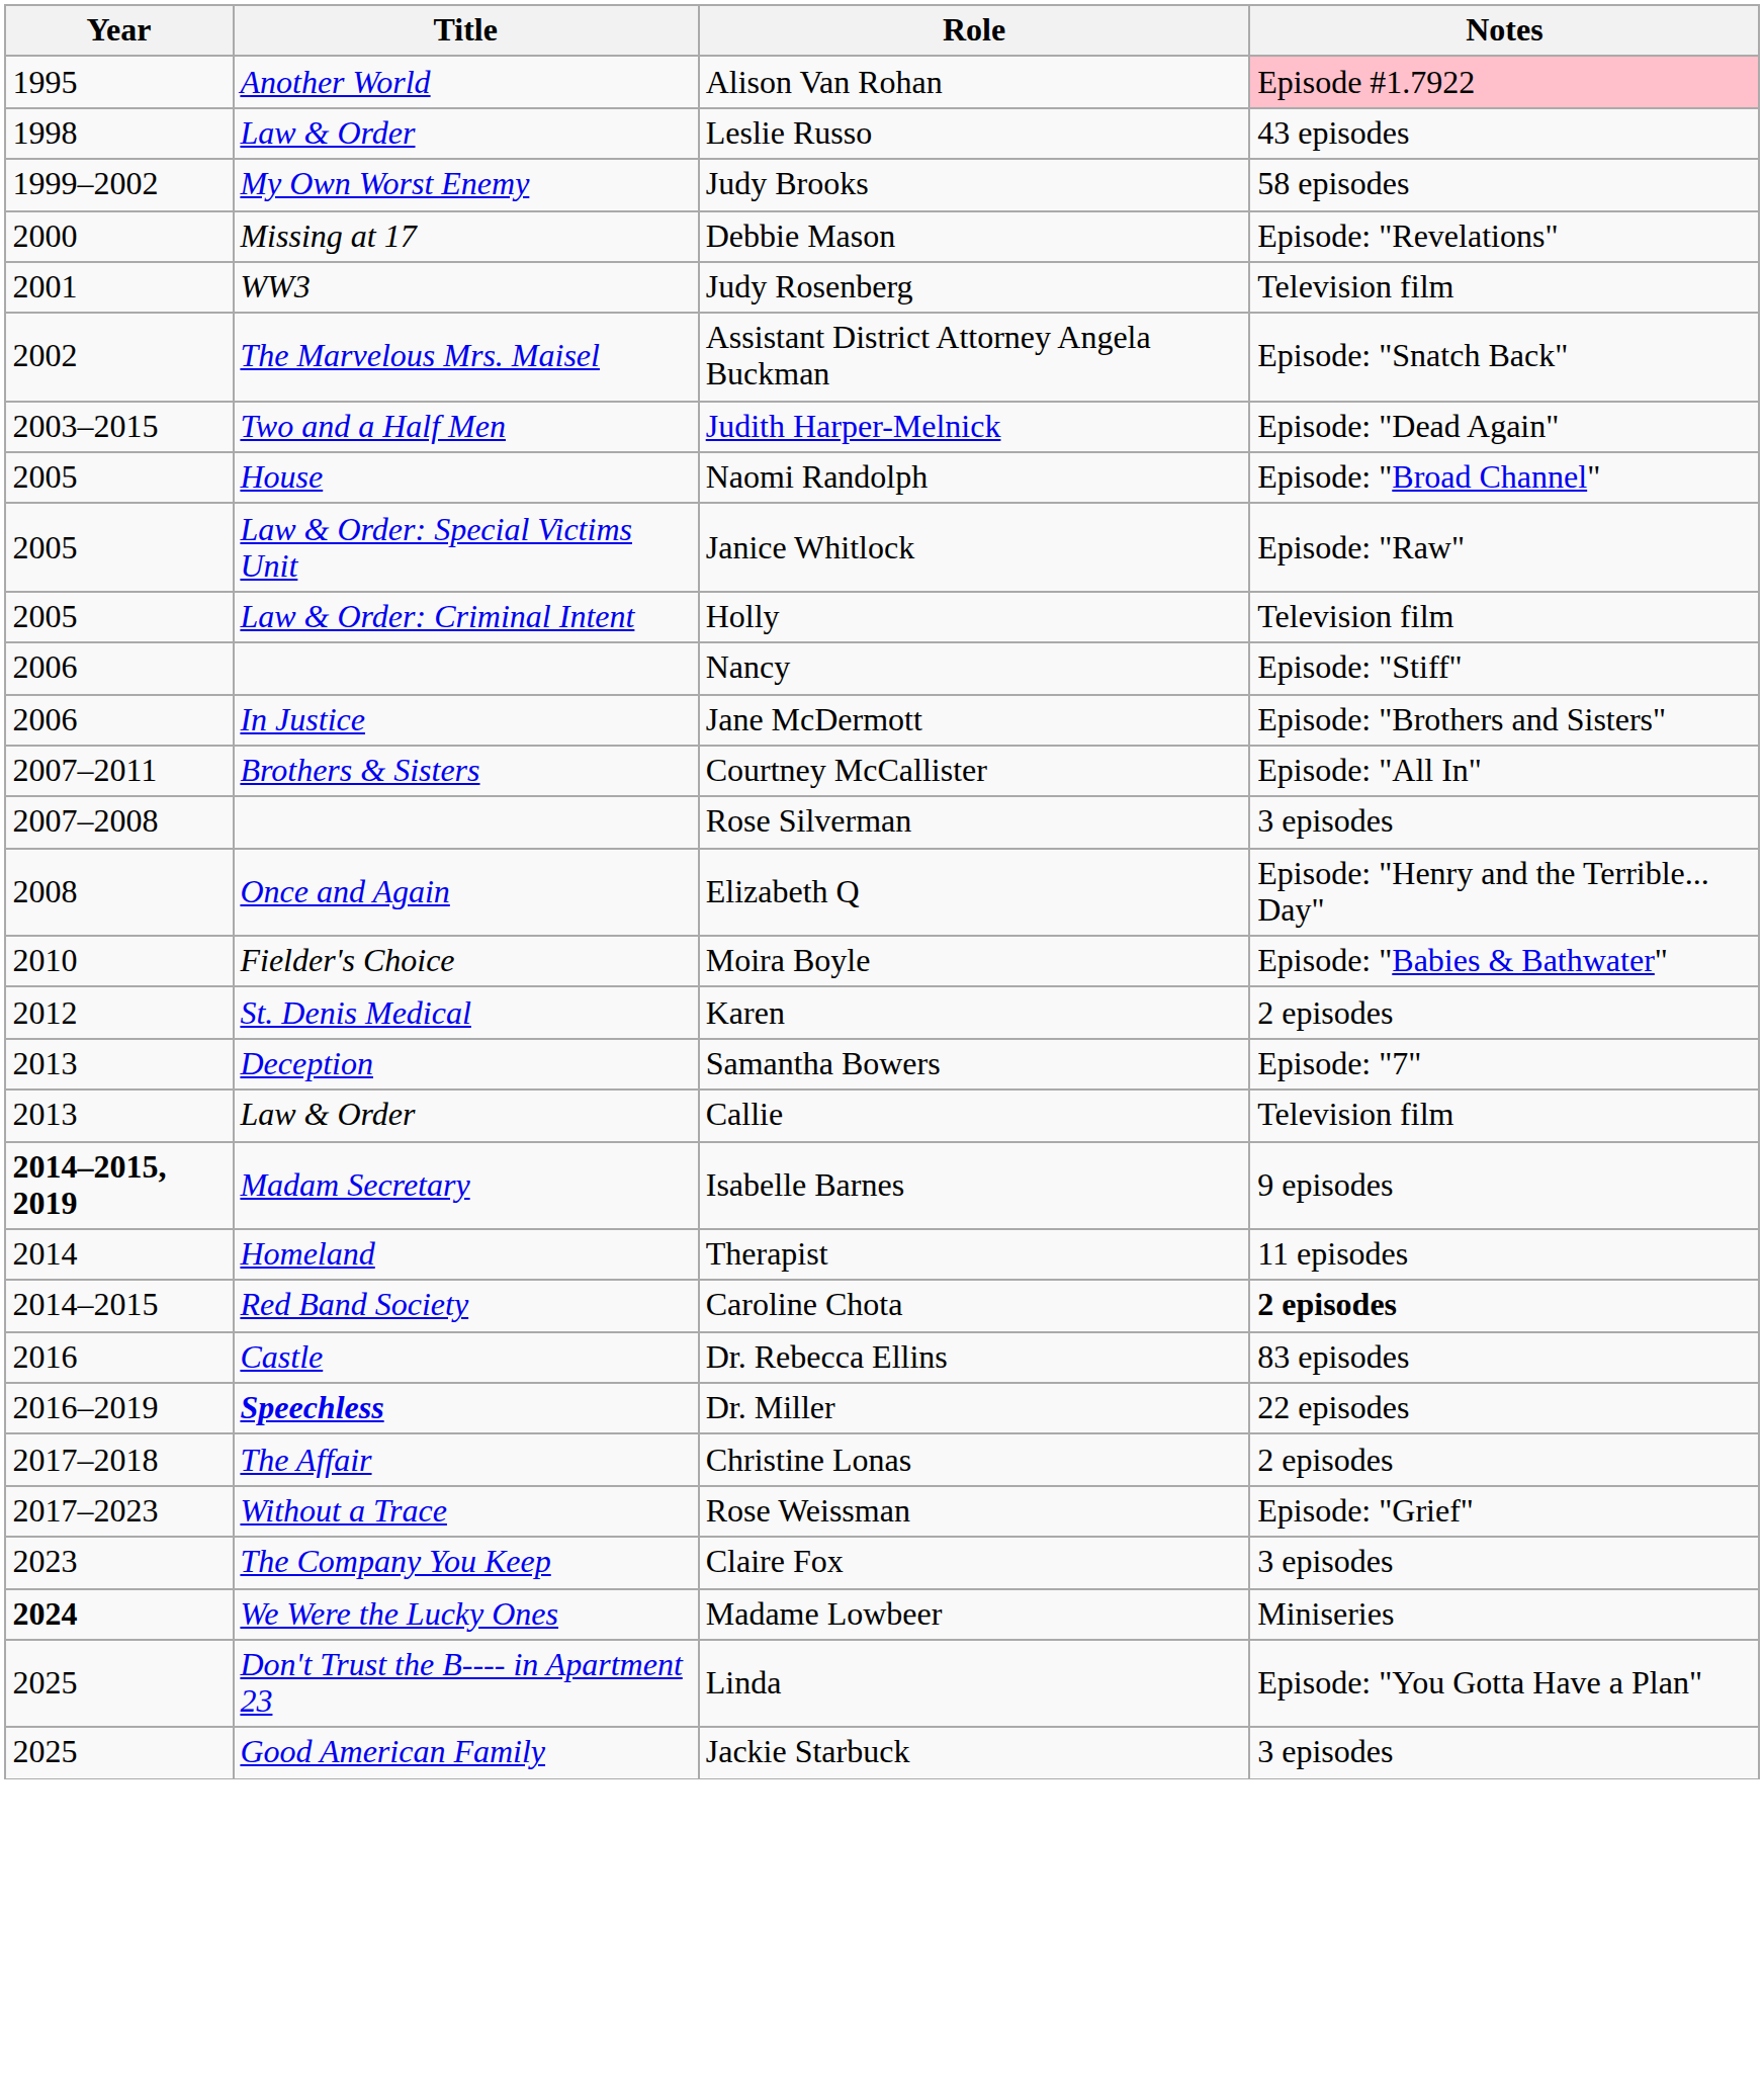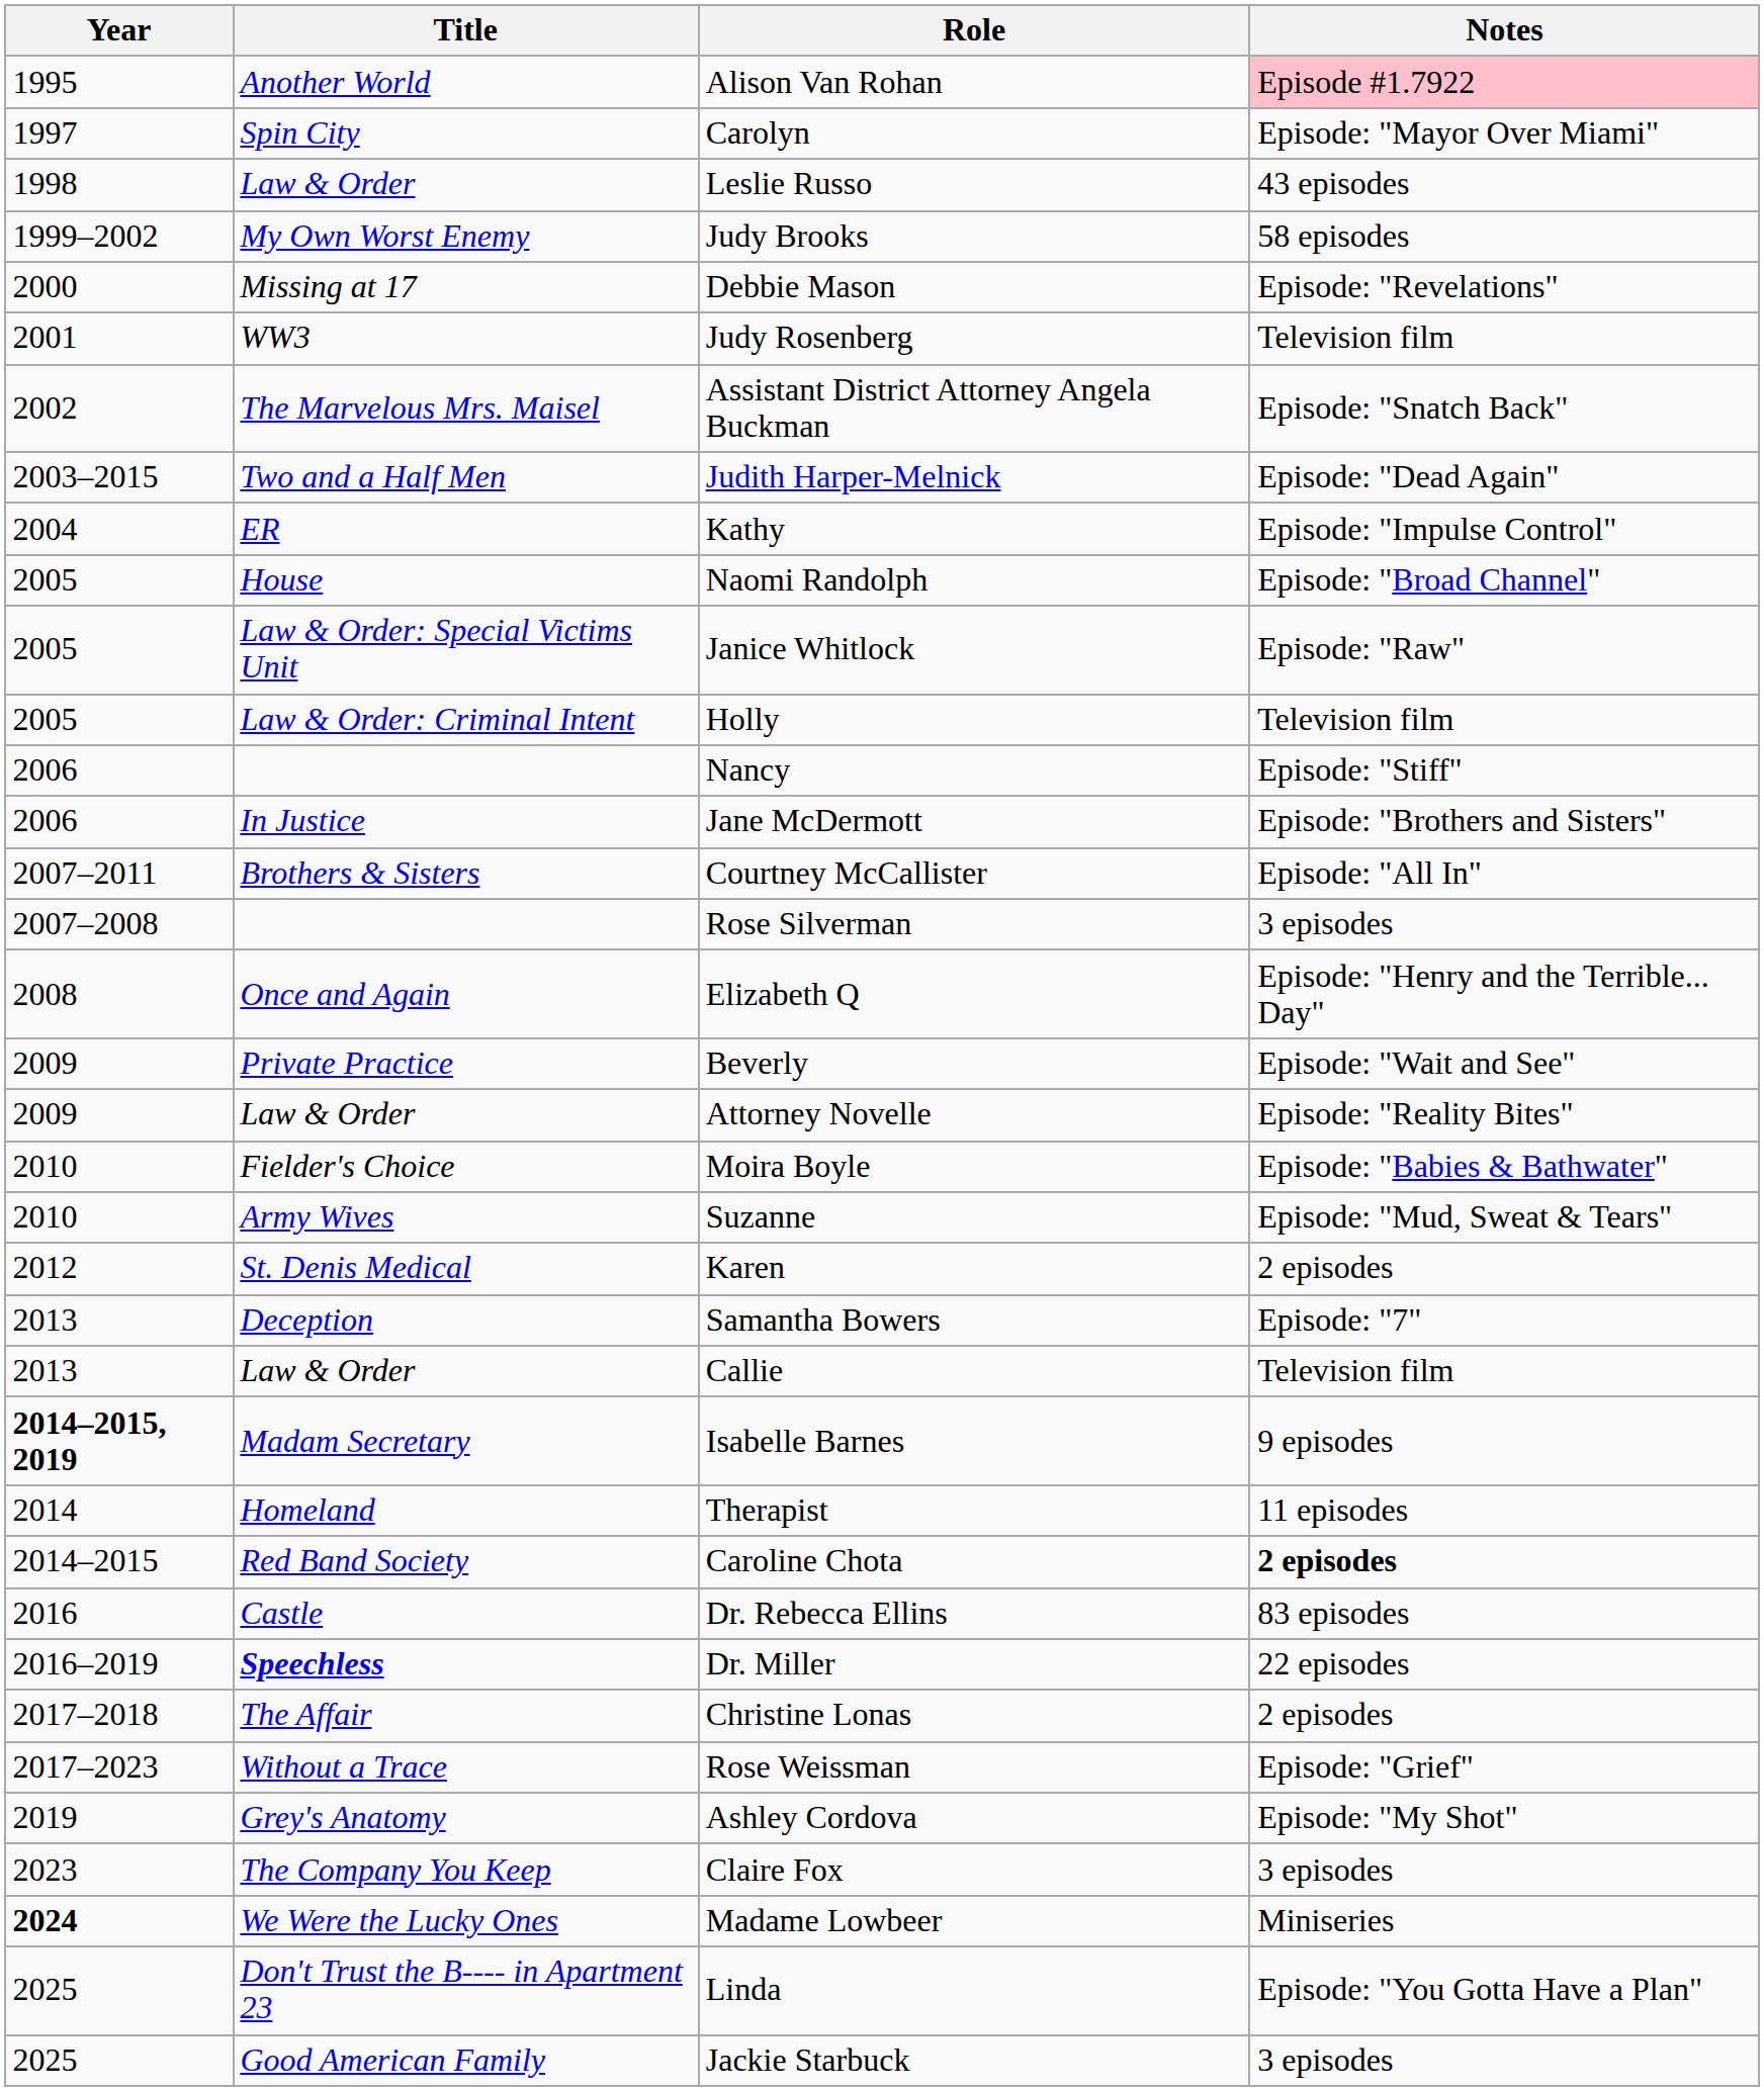 <table class="wikitable sortable">
 <tr>
 <th>Year</th>
 <th>Title</th>
 <th>Role</th>
 <th class="unsortable">Notes</th>
 </tr>
 <tr>
 <td>1995</td>
 <td><em><a href='#'>Another World</a></em></td>
 <td>Alison Van Rohan</td>
 <td style="background: pink;">Episode #1.7922</td>
+</tr>
+<tr>
+<td>1997</td>
+<td><em><a href='#'>Spin City</a></em></td>
+<td>Carolyn</td>
+<td>Episode: "Mayor Over Miami"</td>
 </tr>
 <tr>
 <td>1998</td>
 <td><em><a href='#'>Law & Order</a></em></td>
 <td>Leslie Russo</td>
 <td>43 episodes</td>
 </tr>
 <tr>
 <td>1999–2002</td>
 <td><em><a href='#'>My Own Worst Enemy</a></em></td>
 <td>Judy Brooks</td>
 <td>58 episodes</td>
 </tr>
 <tr>
 <td>2000</td>
 <td><em>Missing at 17</em></td>
 <td>Debbie Mason</td>
 <td>Episode: "Revelations"</td>
 </tr>
 <tr>
 <td>2001</td>
 <td><em>WW3</em></td>
 <td>Judy Rosenberg</td>
 <td>Television film</td>
 </tr>
 <tr>
 <td>2002</td>
 <td><em><a href='#'>The Marvelous Mrs. Maisel</a></em></td>
 <td>Assistant District Attorney Angela Buckman</td>
 <td>Episode: "Snatch Back"</td>
 </tr>
 <tr>
 <td>2003–2015</td>
 <td><em><a href='#'>Two and a Half Men</a></em></td>
 <td><a href='#'>Judith Harper-Melnick</a></td>
 <td>Episode: "Dead Again"</td>
+</tr>
+<tr>
+<td>2004</td>
+<td><em><a href='#'>ER</a></em></td>
+<td>Kathy</td>
+<td>Episode: "Impulse Control"</td>
 </tr>
 <tr>
 <td>2005</td>
 <td><em><a href='#'>House</a></em></td>
 <td>Naomi Randolph</td>
 <td>Episode: "<a href='#'>Broad Channel</a>"</td>
 </tr>
 <tr>
 <td>2005</td>
 <td><em><a href='#'>Law & Order: Special Victims Unit</a></em></td>
 <td>Janice Whitlock</td>
 <td>Episode: "Raw"</td>
 </tr>
 <tr>
 <td>2005</td>
 <td><em><a href='#'>Law & Order: Criminal Intent</a></em></td>
 <td>Holly</td>
 <td>Television film</td>
 </tr>
 <tr>
 <td>2006</td>
 <td><em></em></td>
 <td>Nancy</td>
 <td>Episode: "Stiff"</td>
 </tr>
 <tr>
 <td>2006</td>
 <td><em><a href='#'>In Justice</a></em></td>
 <td>Jane McDermott</td>
 <td>Episode: "Brothers and Sisters"</td>
 </tr>
 <tr>
 <td>2007–2011</td>
 <td><em><a href='#'>Brothers & Sisters</a></em></td>
 <td>Courtney McCallister</td>
 <td>Episode: "All In"</td>
 </tr>
 <tr>
 <td>2007–2008</td>
 <td><em></em></td>
 <td>Rose Silverman</td>
 <td>3 episodes</td>
 </tr>
 <tr>
 <td>2008</td>
 <td><em><a href='#'>Once and Again</a></em></td>
 <td>Elizabeth Q</td>
 <td>Episode: "Henry and the Terrible... Day"</td>
 </tr>
 <tr>
+<td>2009</td>
+<td><em><a href='#'>Private Practice</a></em></td>
+<td>Beverly</td>
+<td>Episode: "Wait and See"</td>
+</tr>
+<tr>
+<td>2009</td>
+<td><em>Law & Order</em></td>
+<td>Attorney Novelle</td>
+<td>Episode: "Reality Bites"</td>
+</tr>
+<tr>
 <td>2010</td>
 <td><em>Fielder's Choice</em></td>
 <td>Moira Boyle</td>
 <td>Episode: "<a href='#'>Babies & Bathwater</a>"</td>
+</tr>
+<tr>
+<td>2010</td>
+<td><em><a href='#'>Army Wives</a></em></td>
+<td>Suzanne</td>
+<td>Episode: "Mud, Sweat & Tears"</td>
 </tr>
 <tr>
 <td>2012</td>
 <td><em><a href='#'>St. Denis Medical</a></em></td>
 <td>Karen</td>
 <td>2 episodes</td>
 </tr>
 <tr>
 <td>2013</td>
 <td><em><a href='#'>Deception</a></em></td>
 <td>Samantha Bowers</td>
 <td>Episode: "7"</td>
 </tr>
 <tr>
 <td>2013</td>
 <td><em>Law & Order</em></td>
 <td>Callie</td>
 <td>Television film</td>
 </tr>
 <tr>
 <td><strong>2014–2015, 2019</strong></td>
 <td><em><a href='#'>Madam Secretary</a></em></td>
 <td>Isabelle Barnes</td>
 <td>9 episodes</td>
 </tr>
 <tr>
 <td>2014</td>
 <td><em><a href='#'>Homeland</a></em></td>
 <td>Therapist</td>
 <td>11 episodes</td>
 </tr>
 <tr>
 <td>2014–2015</td>
 <td><em><a href='#'>Red Band Society</a></em></td>
 <td>Caroline Chota</td>
 <td><strong>2 episodes</strong></td>
 </tr>
 <tr>
 <td>2016</td>
 <td><em><a href='#'>Castle</a></em></td>
 <td>Dr. Rebecca Ellins</td>
 <td>83 episodes</td>
 </tr>
 <tr>
 <td>2016–2019</td>
 <td><strong><em><a href='#'>Speechless</a></em></strong></td>
 <td>Dr. Miller</td>
 <td>22 episodes</td>
 </tr>
 <tr>
 <td>2017–2018</td>
 <td><em><a href='#'>The Affair</a></em></td>
 <td>Christine Lonas</td>
 <td>2 episodes</td>
 </tr>
 <tr>
 <td>2017–2023</td>
 <td><em><a href='#'>Without a Trace</a></em></td>
 <td>Rose Weissman</td>
 <td>Episode: "Grief"</td>
 </tr>
 <tr>
+<td>2019</td>
+<td><em><a href='#'>Grey's Anatomy</a></em></td>
+<td>Ashley Cordova</td>
+<td>Episode: "My Shot"</td>
+</tr>
+<tr>
 <td>2023</td>
 <td><em><a href='#'>The Company You Keep</a></em></td>
 <td>Claire Fox</td>
 <td>3 episodes</td>
 </tr>
 <tr>
 <td><strong>2024</strong></td>
 <td><em><a href='#'>We Were the Lucky Ones</a></em></td>
 <td>Madame Lowbeer</td>
 <td>Miniseries</td>
 </tr>
 <tr>
 <td>2025</td>
 <td><em><a href='#'>Don't Trust the B---- in Apartment 23</a></em></td>
 <td>Linda</td>
 <td>Episode: "You Gotta Have a Plan"</td>
 </tr>
 <tr>
 <td>2025</td>
 <td><em><a href='#'>Good American Family</a></em></td>
 <td>Jackie Starbuck</td>
 <td>3 episodes</td>
 </tr>
 </table>
